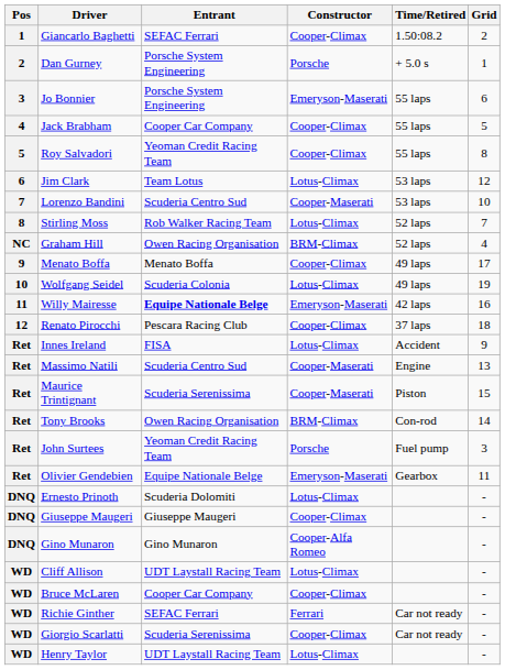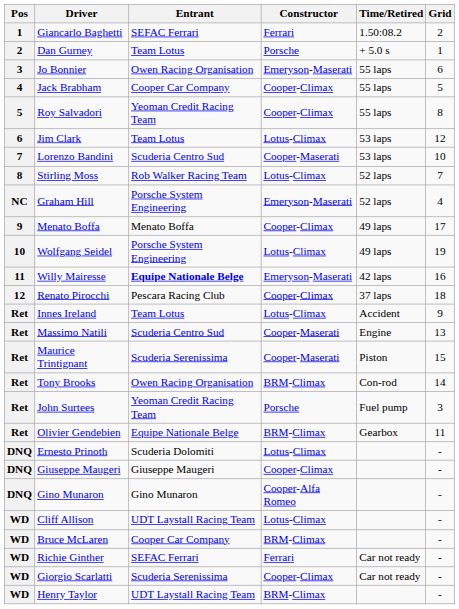 <table class="wikitable" style="font-size: 95%;">
 <tr>
 <th>Pos</th>
 <th>Driver</th>
 <th>Entrant</th>
 <th>Constructor</th>
 <th>Time/Retired</th>
 <th>Grid</th>
 </tr>
 <tr>
 <th>1</th>
 <td> <a href='#'>Giancarlo Baghetti</a></td>
 <td><a href='#'>SEFAC Ferrari</a></td>
-<td><a href='#'>Cooper</a>-<a href='#'>Climax</a></td>
+<td><a href='#'>Ferrari</a></td>
 <td>1.50:08.2</td>
 <td style="text-align:center">2</td>
 </tr>
 <tr>
 <th>2</th>
 <td> <a href='#'>Dan Gurney</a></td>
-<td><a href='#'>Porsche System Engineering</a></td>
+<td><a href='#'>Team Lotus</a></td>
 <td><a href='#'>Porsche</a></td>
 <td>+ 5.0 s</td>
 <td style="text-align:center">1</td>
 </tr>
 <tr>
 <th>3</th>
 <td> <a href='#'>Jo Bonnier</a></td>
-<td><a href='#'>Porsche System Engineering</a></td>
+<td><a href='#'>Owen Racing Organisation</a></td>
 <td><a href='#'>Emeryson</a>-<a href='#'>Maserati</a></td>
 <td>55 laps</td>
 <td style="text-align:center">6</td>
 </tr>
 <tr>
 <th>4</th>
 <td> <a href='#'>Jack Brabham</a></td>
 <td><a href='#'>Cooper Car Company</a></td>
 <td><a href='#'>Cooper</a>-<a href='#'>Climax</a></td>
 <td>55 laps</td>
 <td style="text-align:center">5</td>
 </tr>
 <tr>
 <th>5</th>
 <td> <a href='#'>Roy Salvadori</a></td>
 <td><a href='#'>Yeoman Credit Racing Team</a></td>
 <td><a href='#'>Cooper</a>-<a href='#'>Climax</a></td>
 <td>55 laps</td>
 <td style="text-align:center">8</td>
 </tr>
 <tr>
 <th>6</th>
 <td> <a href='#'>Jim Clark</a></td>
 <td><a href='#'>Team Lotus</a></td>
 <td><a href='#'>Lotus</a>-<a href='#'>Climax</a></td>
 <td>53 laps</td>
 <td style="text-align:center">12</td>
 </tr>
 <tr>
 <th>7</th>
 <td> <a href='#'>Lorenzo Bandini</a></td>
 <td><a href='#'>Scuderia Centro Sud</a></td>
 <td><a href='#'>Cooper</a>-<a href='#'>Maserati</a></td>
 <td>53 laps</td>
 <td style="text-align:center">10</td>
 </tr>
 <tr>
 <th>8</th>
 <td> <a href='#'>Stirling Moss</a></td>
 <td><a href='#'>Rob Walker Racing Team</a></td>
 <td><a href='#'>Lotus</a>-<a href='#'>Climax</a></td>
 <td>52 laps</td>
 <td style="text-align:center">7</td>
 </tr>
 <tr>
 <th>NC</th>
 <td> <a href='#'>Graham Hill</a></td>
-<td><a href='#'>Owen Racing Organisation</a></td>
-<td><a href='#'>BRM</a>-<a href='#'>Climax</a></td>
+<td><a href='#'>Porsche System Engineering</a></td>
+<td><a href='#'>Emeryson</a>-<a href='#'>Maserati</a></td>
 <td>52 laps</td>
 <td style="text-align:center">4</td>
 </tr>
 <tr>
 <th>9</th>
 <td> <a href='#'>Menato Boffa</a></td>
 <td>Menato Boffa</td>
 <td><a href='#'>Cooper</a>-<a href='#'>Climax</a></td>
 <td>49 laps</td>
 <td style="text-align:center">17</td>
 </tr>
 <tr>
 <th>10</th>
 <td> <a href='#'>Wolfgang Seidel</a></td>
-<td><a href='#'>Scuderia Colonia</a></td>
+<td><a href='#'>Porsche System Engineering</a></td>
 <td><a href='#'>Lotus</a>-<a href='#'>Climax</a></td>
 <td>49 laps</td>
 <td style="text-align:center">19</td>
 </tr>
 <tr>
 <th>11</th>
 <td> <a href='#'>Willy Mairesse</a></td>
 <td><strong><a href='#'>Equipe Nationale Belge</a></strong></td>
 <td><a href='#'>Emeryson</a>-<a href='#'>Maserati</a></td>
 <td>42 laps</td>
 <td style="text-align:center">16</td>
 </tr>
 <tr>
 <th>12</th>
 <td> <a href='#'>Renato Pirocchi</a></td>
 <td>Pescara Racing Club</td>
 <td><a href='#'>Cooper</a>-<a href='#'>Climax</a></td>
 <td>37 laps</td>
 <td style="text-align:center">18</td>
 </tr>
 <tr>
 <th>Ret</th>
 <td> <a href='#'>Innes Ireland</a></td>
-<td><a href='#'>FISA</a></td>
+<td><a href='#'>Team Lotus</a></td>
 <td><a href='#'>Lotus</a>-<a href='#'>Climax</a></td>
 <td>Accident</td>
 <td style="text-align:center">9</td>
 </tr>
 <tr>
 <th>Ret</th>
 <td> <a href='#'>Massimo Natili</a></td>
 <td><a href='#'>Scuderia Centro Sud</a></td>
 <td><a href='#'>Cooper</a>-<a href='#'>Maserati</a></td>
 <td>Engine</td>
 <td style="text-align:center">13</td>
 </tr>
 <tr>
 <th>Ret</th>
 <td> <a href='#'>Maurice Trintignant</a></td>
 <td><a href='#'>Scuderia Serenissima</a></td>
 <td><a href='#'>Cooper</a>-<a href='#'>Maserati</a></td>
 <td>Piston</td>
 <td style="text-align:center">15</td>
 </tr>
 <tr>
 <th>Ret</th>
 <td> <a href='#'>Tony Brooks</a></td>
 <td><a href='#'>Owen Racing Organisation</a></td>
 <td><a href='#'>BRM</a>-<a href='#'>Climax</a></td>
 <td>Con-rod</td>
 <td style="text-align:center">14</td>
 </tr>
 <tr>
 <th>Ret</th>
 <td> <a href='#'>John Surtees</a></td>
 <td><a href='#'>Yeoman Credit Racing Team</a></td>
 <td><a href='#'>Porsche</a></td>
 <td>Fuel pump</td>
 <td style="text-align:center">3</td>
 </tr>
 <tr>
 <th>Ret</th>
 <td> <a href='#'>Olivier Gendebien</a></td>
 <td><a href='#'>Equipe Nationale Belge</a></td>
-<td><a href='#'>Emeryson</a>-<a href='#'>Maserati</a></td>
+<td><a href='#'>BRM</a>-<a href='#'>Climax</a></td>
 <td>Gearbox</td>
 <td style="text-align:center">11</td>
 </tr>
 <tr>
 <th>DNQ</th>
 <td> <a href='#'>Ernesto Prinoth</a></td>
 <td>Scuderia Dolomiti</td>
 <td><a href='#'>Lotus</a>-<a href='#'>Climax</a></td>
 <td></td>
 <td style="text-align:center">-</td>
 </tr>
 <tr>
 <th>DNQ</th>
 <td> <a href='#'>Giuseppe Maugeri</a></td>
 <td>Giuseppe Maugeri</td>
 <td><a href='#'>Cooper</a>-<a href='#'>Climax</a></td>
 <td></td>
 <td style="text-align:center">-</td>
 </tr>
 <tr>
 <th>DNQ</th>
 <td> <a href='#'>Gino Munaron</a></td>
 <td>Gino Munaron</td>
 <td><a href='#'>Cooper</a>-<a href='#'>Alfa Romeo</a></td>
 <td></td>
 <td style="text-align:center">-</td>
 </tr>
 <tr>
 <th>WD</th>
 <td> <a href='#'>Cliff Allison</a></td>
 <td><a href='#'>UDT Laystall Racing Team</a></td>
 <td><a href='#'>Lotus</a>-<a href='#'>Climax</a></td>
 <td></td>
 <td style="text-align:center">-</td>
 </tr>
 <tr>
 <th>WD</th>
 <td> <a href='#'>Bruce McLaren</a></td>
 <td><a href='#'>Cooper Car Company</a></td>
-<td><a href='#'>Cooper</a>-<a href='#'>Climax</a></td>
+<td><a href='#'>BRM</a>-<a href='#'>Climax</a></td>
 <td></td>
 <td style="text-align:center">-</td>
 </tr>
 <tr>
 <th>WD</th>
 <td> <a href='#'>Richie Ginther</a></td>
 <td><a href='#'>SEFAC Ferrari</a></td>
 <td><a href='#'>Ferrari</a></td>
 <td>Car not ready</td>
 <td style="text-align:center">-</td>
 </tr>
 <tr>
 <th>WD</th>
 <td> <a href='#'>Giorgio Scarlatti</a></td>
 <td><a href='#'>Scuderia Serenissima</a></td>
 <td><a href='#'>Cooper</a>-<a href='#'>Climax</a></td>
 <td>Car not ready</td>
 <td style="text-align:center">-</td>
 </tr>
 <tr>
 <th>WD</th>
 <td> <a href='#'>Henry Taylor</a></td>
 <td><a href='#'>UDT Laystall Racing Team</a></td>
-<td><a href='#'>Lotus</a>-<a href='#'>Climax</a></td>
+<td><a href='#'>BRM</a>-<a href='#'>Climax</a></td>
 <td></td>
 <td style="text-align:center">-</td>
 </tr>
 </table>
